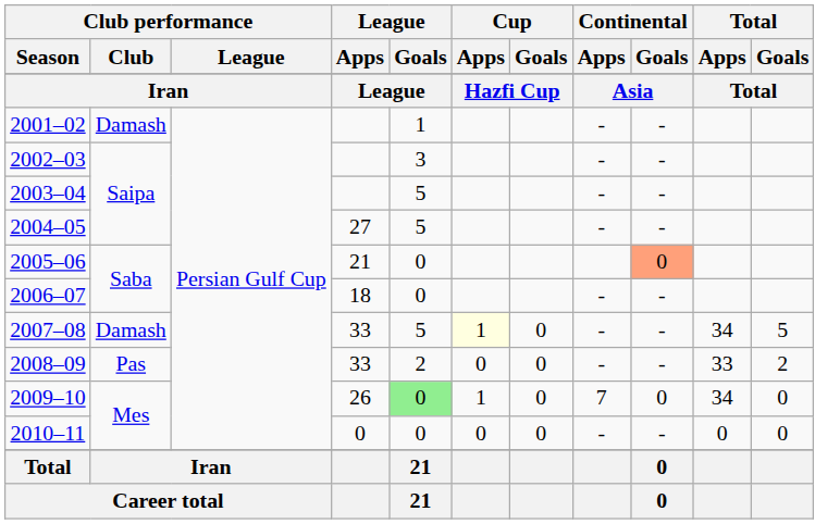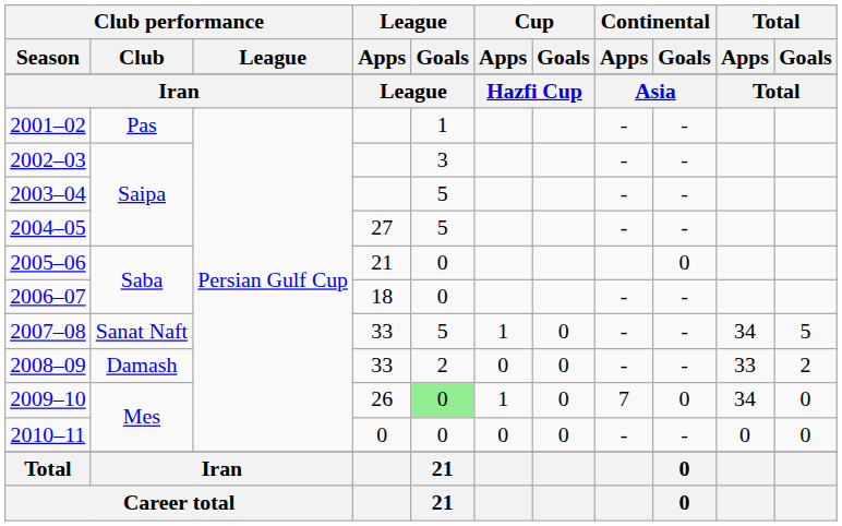 <table class="wikitable" style="text-align:center">
 <tr>
 <th colspan=3>Club performance</th>
 <th colspan=2>League</th>
 <th colspan=2>Cup</th>
 <th colspan=2>Continental</th>
 <th colspan=2>Total</th>
 </tr>
 <tr>
 <th>Season</th>
 <th>Club</th>
 <th>League</th>
 <th>Apps</th>
 <th>Goals</th>
 <th>Apps</th>
 <th>Goals</th>
 <th>Apps</th>
 <th>Goals</th>
 <th>Apps</th>
 <th>Goals</th>
 </tr>
 <tr>
 </tr>
 <tr>
 <th colspan=3>Iran</th>
 <th colspan=2>League</th>
 <th colspan=2><a href='#'>Hazfi Cup</a></th>
 <th colspan=2><a href='#'>Asia</a></th>
 <th colspan=2>Total</th>
 </tr>
 <tr>
 <td><a href='#'>2001–02</a></td>
-<td rowspan="1"><a href='#'>Damash</a></td>
+<td rowspan="1"><a href='#'>Pas</a></td>
 <td rowspan="10"><a href='#'>Persian Gulf Cup</a></td>
 <td></td>
 <td>1</td>
 <td></td>
 <td></td>
 <td>-</td>
 <td>-</td>
 <td></td>
 <td></td>
 </tr>
 <tr>
 <td><a href='#'>2002–03</a></td>
 <td rowspan="3"><a href='#'>Saipa</a></td>
 <td></td>
 <td>3</td>
 <td></td>
 <td></td>
 <td>-</td>
 <td>-</td>
 <td></td>
 <td></td>
 </tr>
 <tr>
 <td><a href='#'>2003–04</a></td>
 <td></td>
 <td>5</td>
 <td></td>
 <td></td>
 <td>-</td>
 <td>-</td>
 <td></td>
 <td></td>
 </tr>
 <tr>
 <td><a href='#'>2004–05</a></td>
 <td>27</td>
 <td>5</td>
 <td></td>
 <td></td>
 <td>-</td>
 <td>-</td>
 <td></td>
 <td></td>
 </tr>
 <tr>
 <td><a href='#'>2005–06</a></td>
 <td rowspan="2"><a href='#'>Saba</a></td>
 <td>21</td>
 <td>0</td>
 <td></td>
 <td></td>
 <td></td>
-<td style="background: lightsalmon;">0</td>
+<td>0</td>
 <td></td>
 <td></td>
 </tr>
 <tr>
 <td><a href='#'>2006–07</a></td>
 <td>18</td>
 <td>0</td>
 <td></td>
 <td></td>
 <td>-</td>
 <td>-</td>
 <td></td>
 <td></td>
 </tr>
 <tr>
 <td><a href='#'>2007–08</a></td>
-<td rowspan="1"><a href='#'>Damash</a></td>
+<td rowspan="1"><a href='#'>Sanat Naft</a></td>
 <td>33</td>
 <td>5</td>
-<td style="background: lightyellow;">1</td>
+<td>1</td>
 <td>0</td>
 <td>-</td>
 <td>-</td>
 <td>34</td>
 <td>5</td>
 </tr>
 <tr>
 <td><a href='#'>2008–09</a></td>
-<td rowspan="1"><a href='#'>Pas</a></td>
+<td rowspan="1"><a href='#'>Damash</a></td>
 <td>33</td>
 <td>2</td>
 <td>0</td>
 <td>0</td>
 <td>-</td>
 <td>-</td>
 <td>33</td>
 <td>2</td>
 </tr>
 <tr>
 <td><a href='#'>2009–10</a></td>
 <td rowspan="2"><a href='#'>Mes</a></td>
 <td>26</td>
 <td style="background: lightgreen;">0</td>
 <td>1</td>
 <td>0</td>
 <td>7</td>
 <td>0</td>
 <td>34</td>
 <td>0</td>
 </tr>
 <tr>
 <td><a href='#'>2010–11</a></td>
 <td>0</td>
 <td>0</td>
 <td>0</td>
 <td>0</td>
 <td>-</td>
 <td>-</td>
 <td>0</td>
 <td>0</td>
 </tr>
 <tr>
 </tr>
 <tr>
 <th rowspan=1>Total</th>
 <th colspan=2>Iran</th>
 <th></th>
 <th>21</th>
 <th></th>
 <th></th>
 <th></th>
 <th>0</th>
 <th></th>
 <th></th>
 </tr>
 <tr>
 <th colspan=3>Career total</th>
 <th></th>
 <th>21</th>
 <th></th>
 <th></th>
 <th></th>
 <th>0</th>
 <th></th>
 <th></th>
 </tr>
 </table>
